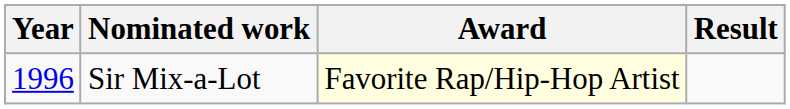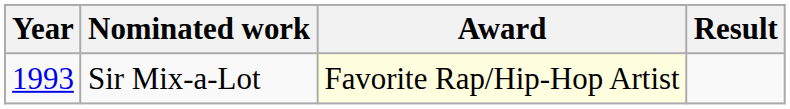 <table class="wikitable">
 <tr>
 <th>Year</th>
 <th>Nominated work</th>
 <th>Award</th>
 <th>Result</th>
 </tr>
 <tr>
-<td align=center><a href='#'>1996</a></td>
+<td align=center><a href='#'>1993</a></td>
 <td>Sir Mix-a-Lot</td>
 <td style="background: lightyellow;">Favorite Rap/Hip-Hop Artist</td>
 <td></td>
 </tr>
 </table>
